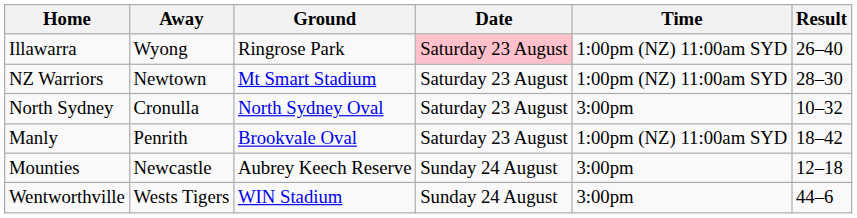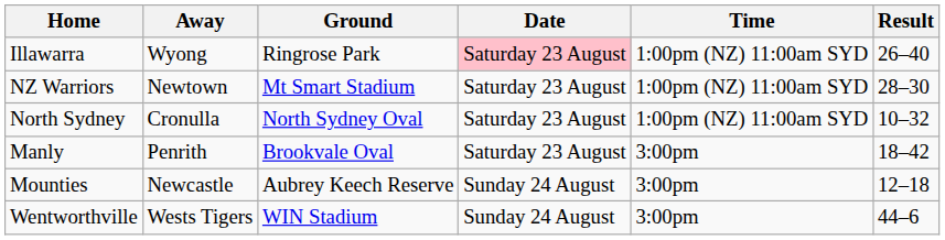 <table class="wikitable">
 <tr>
 <th>Home</th>
 <th>Away</th>
 <th>Ground</th>
 <th>Date</th>
 <th>Time</th>
 <th>Result</th>
 </tr>
 <tr>
 <td>Illawarra</td>
 <td>Wyong</td>
 <td>Ringrose Park</td>
 <td style="background: pink;">Saturday 23 August</td>
 <td>1:00pm (NZ) 11:00am SYD</td>
 <td>26–40</td>
 </tr>
 <tr>
 <td>NZ Warriors</td>
 <td>Newtown</td>
 <td><a href='#'>Mt Smart Stadium</a></td>
 <td>Saturday 23 August</td>
 <td>1:00pm (NZ) 11:00am SYD</td>
 <td>28–30</td>
 </tr>
 <tr>
 <td>North Sydney</td>
 <td>Cronulla</td>
 <td><a href='#'>North Sydney Oval</a></td>
 <td>Saturday 23 August</td>
-<td>3:00pm</td>
+<td>1:00pm (NZ) 11:00am SYD</td>
 <td>10–32</td>
 </tr>
 <tr>
 <td>Manly</td>
 <td>Penrith</td>
 <td><a href='#'>Brookvale Oval</a></td>
 <td>Saturday 23 August</td>
-<td>1:00pm (NZ) 11:00am SYD</td>
+<td>3:00pm</td>
 <td>18–42</td>
 </tr>
 <tr>
 <td>Mounties</td>
 <td>Newcastle</td>
 <td>Aubrey Keech Reserve</td>
 <td>Sunday 24 August</td>
 <td>3:00pm</td>
 <td>12–18</td>
 </tr>
 <tr>
 <td>Wentworthville</td>
 <td>Wests Tigers</td>
 <td><a href='#'>WIN Stadium</a></td>
 <td>Sunday 24 August</td>
 <td>3:00pm</td>
 <td>44–6</td>
 </tr>
 </table>
